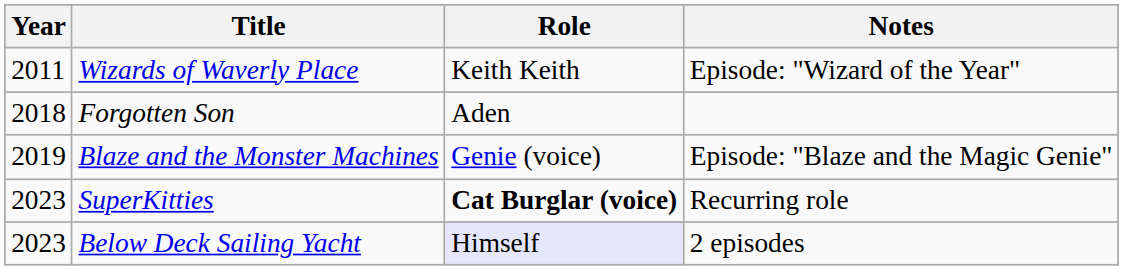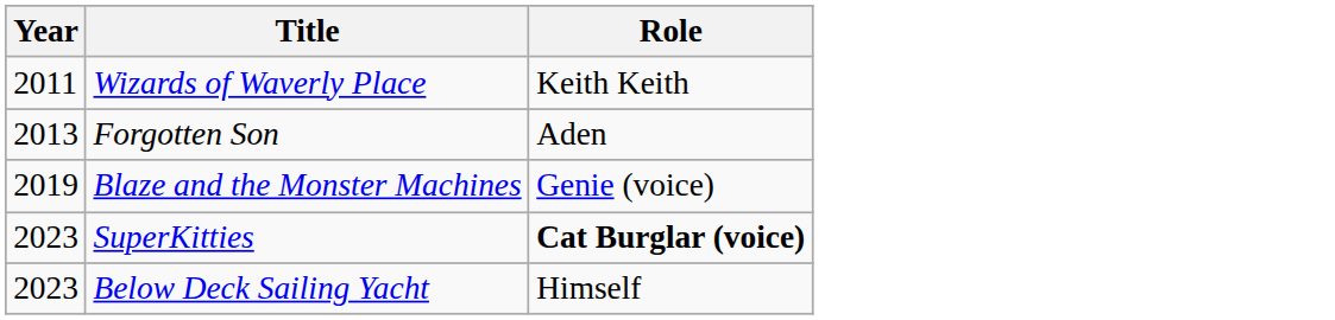 <table class="wikitable sortable">
 <tr>
 <th>Year</th>
 <th>Title</th>
 <th>Role</th>
-<th>Notes</th>
 </tr>
 <tr>
 <td>2011</td>
 <td><em><a href='#'>Wizards of Waverly Place</a></em></td>
 <td>Keith Keith</td>
-<td>Episode: "Wizard of the Year"</td>
 </tr>
 <tr>
-<td>2018</td>
+<td>2013</td>
 <td><em>Forgotten Son</em></td>
 <td>Aden</td>
-<td></td>
 </tr>
 <tr>
 <td>2019</td>
 <td><em><a href='#'>Blaze and the Monster Machines</a></em></td>
 <td><a href='#'>Genie</a> (voice)</td>
-<td>Episode: "Blaze and the Magic Genie"</td>
 </tr>
 <tr>
 <td>2023</td>
 <td><em><a href='#'>SuperKitties</a></em></td>
 <td><strong>Cat Burglar (voice)</strong></td>
-<td>Recurring role</td>
 </tr>
 <tr>
 <td>2023</td>
 <td><em><a href='#'>Below Deck Sailing Yacht</a></em></td>
-<td style="background: lavender;">Himself</td>
-<td>2 episodes</td>
+<td>Himself</td>
 </tr>
 </table>
